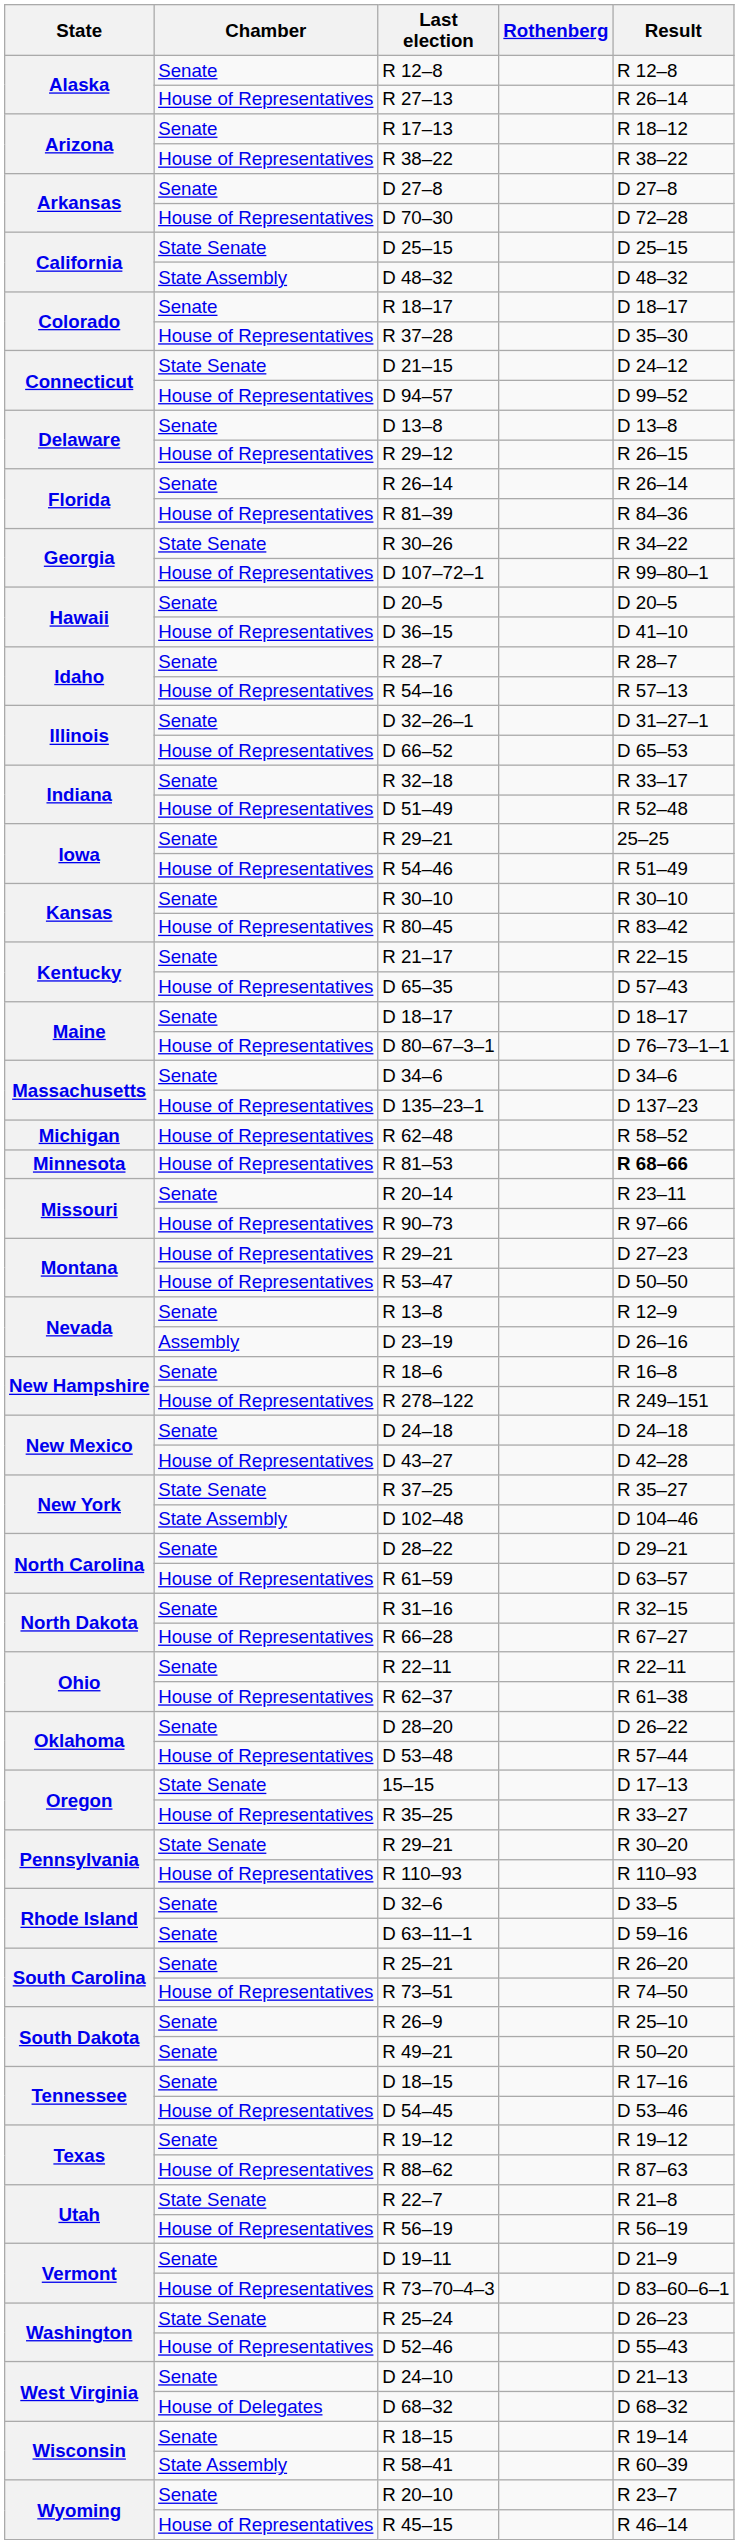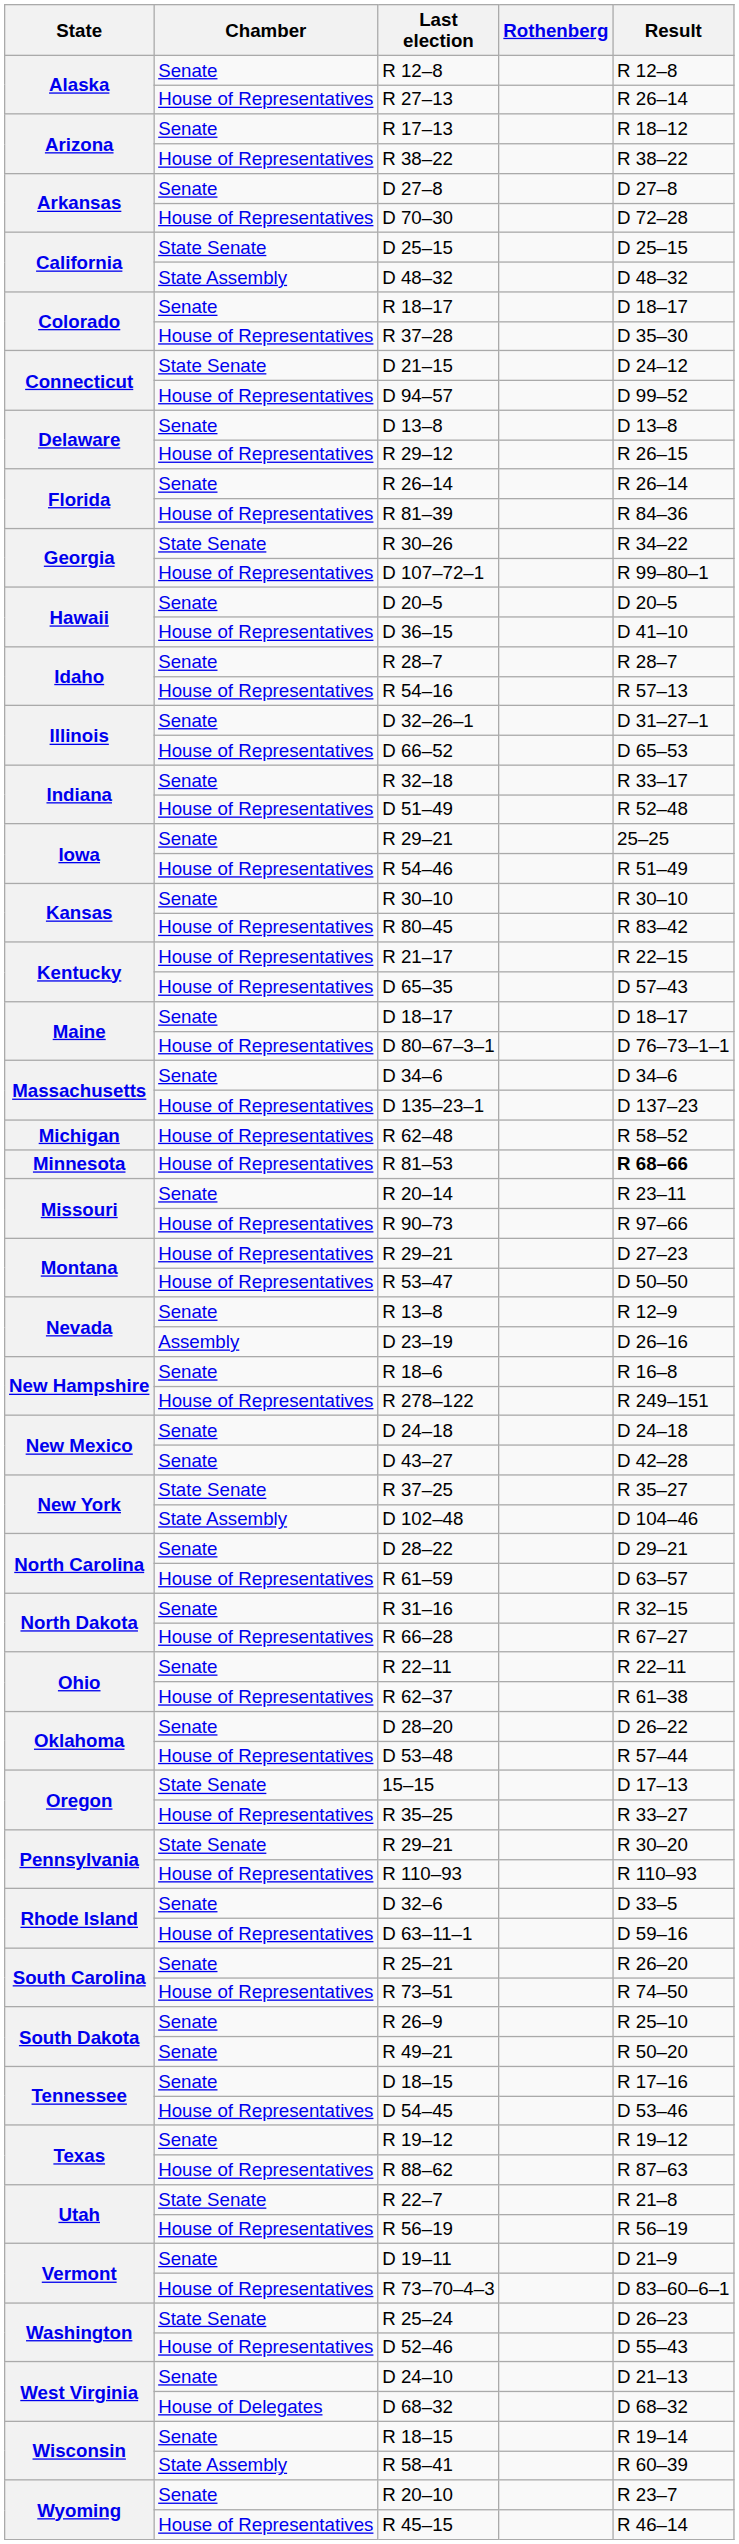 <table class="wikitable sortable" style="font-size:90%;">
 <tr>
 <th>State</th>
 <th>Chamber</th>
 <th>Last<br>election</th>
 <th><a href='#'>Rothenberg</a><br></th>
 <th>Result</th>
 </tr>
 <tr>
 <th rowspan="2"><a href='#'>Alaska</a></th>
 <td><a href='#'>Senate</a></td>
 <td>R 12–8</td>
 <td></td>
 <td>R 12–8</td>
 </tr>
 <tr>
 <td><a href='#'>House of Representatives</a></td>
 <td>R 27–13</td>
 <td></td>
 <td>R 26–14</td>
 </tr>
 <tr>
 <th rowspan="2"><a href='#'>Arizona</a></th>
 <td><a href='#'>Senate</a></td>
 <td>R 17–13</td>
 <td></td>
 <td>R 18–12</td>
 </tr>
 <tr>
 <td><a href='#'>House of Representatives</a></td>
 <td>R 38–22</td>
 <td></td>
 <td>R 38–22</td>
 </tr>
 <tr>
 <th rowspan="2"><a href='#'>Arkansas</a></th>
 <td><a href='#'>Senate</a></td>
 <td>D 27–8</td>
 <td></td>
 <td>D 27–8</td>
 </tr>
 <tr>
 <td><a href='#'>House of Representatives</a></td>
 <td>D 70–30</td>
 <td></td>
 <td>D 72–28</td>
 </tr>
 <tr>
 <th rowspan="2"><a href='#'>California</a></th>
 <td><a href='#'>State Senate</a></td>
 <td>D 25–15</td>
 <td></td>
 <td>D 25–15</td>
 </tr>
 <tr>
 <td><a href='#'>State Assembly</a></td>
 <td>D 48–32</td>
 <td></td>
 <td>D 48–32</td>
 </tr>
 <tr>
 <th rowspan="2"><a href='#'>Colorado</a></th>
 <td><a href='#'>Senate</a></td>
 <td>R 18–17</td>
 <td></td>
 <td>D 18–17</td>
 </tr>
 <tr>
 <td><a href='#'>House of Representatives</a></td>
 <td>R 37–28</td>
 <td></td>
 <td>D 35–30</td>
 </tr>
 <tr>
 <th rowspan="2"><a href='#'>Connecticut</a></th>
 <td><a href='#'>State Senate</a></td>
 <td>D 21–15</td>
 <td></td>
 <td>D 24–12</td>
 </tr>
 <tr>
 <td><a href='#'>House of Representatives</a></td>
 <td>D 94–57</td>
 <td></td>
 <td>D 99–52</td>
 </tr>
 <tr>
 <th rowspan="2"><a href='#'>Delaware</a></th>
 <td><a href='#'>Senate</a></td>
 <td>D 13–8</td>
 <td></td>
 <td>D 13–8</td>
 </tr>
 <tr>
 <td><a href='#'>House of Representatives</a></td>
 <td>R 29–12</td>
 <td></td>
 <td>R 26–15</td>
 </tr>
 <tr>
 <th rowspan="2"><a href='#'>Florida</a></th>
 <td><a href='#'>Senate</a></td>
 <td>R 26–14</td>
 <td></td>
 <td>R 26–14</td>
 </tr>
 <tr>
 <td><a href='#'>House of Representatives</a></td>
 <td>R 81–39</td>
 <td></td>
 <td>R 84–36</td>
 </tr>
 <tr>
 <th rowspan="2"><a href='#'>Georgia</a></th>
 <td><a href='#'>State Senate</a></td>
 <td>R 30–26</td>
 <td></td>
 <td>R 34–22</td>
 </tr>
 <tr>
 <td><a href='#'>House of Representatives</a></td>
 <td>D 107–72–1</td>
 <td></td>
 <td>R 99–80–1</td>
 </tr>
 <tr>
 <th rowspan="2"><a href='#'>Hawaii</a></th>
 <td><a href='#'>Senate</a></td>
 <td>D 20–5</td>
 <td></td>
 <td>D 20–5</td>
 </tr>
 <tr>
 <td><a href='#'>House of Representatives</a></td>
 <td>D 36–15</td>
 <td></td>
 <td>D 41–10</td>
 </tr>
 <tr>
 <th rowspan="2"><a href='#'>Idaho</a></th>
 <td><a href='#'>Senate</a></td>
 <td>R 28–7</td>
 <td></td>
 <td>R 28–7</td>
 </tr>
 <tr>
 <td><a href='#'>House of Representatives</a></td>
 <td>R 54–16</td>
 <td></td>
 <td>R 57–13</td>
 </tr>
 <tr>
 <th rowspan="2"><a href='#'>Illinois</a></th>
 <td><a href='#'>Senate</a></td>
 <td>D 32–26–1</td>
 <td></td>
 <td>D 31–27–1</td>
 </tr>
 <tr>
 <td><a href='#'>House of Representatives</a></td>
 <td>D 66–52</td>
 <td></td>
 <td>D 65–53</td>
 </tr>
 <tr>
 <th rowspan="2"><a href='#'>Indiana</a></th>
 <td><a href='#'>Senate</a></td>
 <td>R 32–18</td>
 <td></td>
 <td>R 33–17</td>
 </tr>
 <tr>
 <td><a href='#'>House of Representatives</a></td>
 <td>D 51–49</td>
 <td></td>
 <td>R 52–48</td>
 </tr>
 <tr>
 <th rowspan="2"><a href='#'>Iowa</a></th>
 <td><a href='#'>Senate</a></td>
 <td>R 29–21</td>
 <td></td>
 <td>25–25</td>
 </tr>
 <tr>
 <td><a href='#'>House of Representatives</a></td>
 <td>R 54–46</td>
 <td></td>
 <td>R 51–49</td>
 </tr>
 <tr>
 <th rowspan="2"><a href='#'>Kansas</a></th>
 <td><a href='#'>Senate</a></td>
 <td>R 30–10</td>
 <td></td>
 <td>R 30–10</td>
 </tr>
 <tr>
 <td><a href='#'>House of Representatives</a></td>
 <td>R 80–45</td>
 <td></td>
 <td>R 83–42</td>
 </tr>
 <tr>
 <th rowspan="2"><a href='#'>Kentucky</a></th>
-<td><a href='#'>Senate</a></td>
+<td><a href='#'>House of Representatives</a></td>
 <td>R 21–17</td>
 <td></td>
 <td>R 22–15</td>
 </tr>
 <tr>
 <td><a href='#'>House of Representatives</a></td>
 <td>D 65–35</td>
 <td></td>
 <td>D 57–43</td>
 </tr>
 <tr>
 <th rowspan="2"><a href='#'>Maine</a></th>
 <td><a href='#'>Senate</a></td>
 <td>D 18–17</td>
 <td></td>
 <td>D 18–17</td>
 </tr>
 <tr>
 <td><a href='#'>House of Representatives</a></td>
 <td>D 80–67–3–1</td>
 <td></td>
 <td>D 76–73–1–1</td>
 </tr>
 <tr>
 <th rowspan="2"><a href='#'>Massachusetts</a></th>
 <td><a href='#'>Senate</a></td>
 <td>D 34–6</td>
 <td></td>
 <td>D 34–6</td>
 </tr>
 <tr>
 <td><a href='#'>House of Representatives</a></td>
 <td>D 135–23–1</td>
 <td></td>
 <td>D 137–23</td>
 </tr>
 <tr>
 <th><a href='#'>Michigan</a></th>
 <td><a href='#'>House of Representatives</a></td>
 <td>R 62–48</td>
 <td></td>
 <td>R 58–52</td>
 </tr>
 <tr>
 <th><a href='#'>Minnesota</a></th>
 <td><a href='#'>House of Representatives</a></td>
 <td>R 81–53</td>
 <td></td>
 <td><strong>R 68–66</strong></td>
 </tr>
 <tr>
 <th rowspan="2"><a href='#'>Missouri</a></th>
 <td><a href='#'>Senate</a></td>
 <td>R 20–14</td>
 <td></td>
 <td>R 23–11</td>
 </tr>
 <tr>
 <td><a href='#'>House of Representatives</a></td>
 <td>R 90–73</td>
 <td></td>
 <td>R 97–66</td>
 </tr>
 <tr>
 <th rowspan="2"><a href='#'>Montana</a></th>
 <td><a href='#'>House of Representatives</a></td>
 <td>R 29–21</td>
 <td></td>
 <td>D 27–23</td>
 </tr>
 <tr>
 <td><a href='#'>House of Representatives</a></td>
 <td>R 53–47</td>
 <td></td>
 <td>D 50–50</td>
 </tr>
 <tr>
 <th rowspan="2"><a href='#'>Nevada</a></th>
 <td><a href='#'>Senate</a></td>
 <td>R 13–8</td>
 <td></td>
 <td>R 12–9</td>
 </tr>
 <tr>
 <td><a href='#'>Assembly</a></td>
 <td>D 23–19</td>
 <td></td>
 <td>D 26–16</td>
 </tr>
 <tr>
 <th rowspan="2"><a href='#'>New Hampshire</a></th>
 <td><a href='#'>Senate</a></td>
 <td>R 18–6</td>
 <td></td>
 <td>R 16–8</td>
 </tr>
 <tr>
 <td><a href='#'>House of Representatives</a></td>
 <td>R 278–122</td>
 <td></td>
 <td>R 249–151</td>
 </tr>
 <tr>
 <th rowspan="2"><a href='#'>New Mexico</a></th>
 <td><a href='#'>Senate</a></td>
 <td>D 24–18</td>
 <td></td>
 <td>D 24–18</td>
 </tr>
 <tr>
-<td><a href='#'>House of Representatives</a></td>
+<td><a href='#'>Senate</a></td>
 <td>D 43–27</td>
 <td></td>
 <td>D 42–28</td>
 </tr>
 <tr>
 <th rowspan="2"><a href='#'>New York</a></th>
 <td><a href='#'>State Senate</a></td>
 <td>R 37–25</td>
 <td></td>
 <td>R 35–27</td>
 </tr>
 <tr>
 <td><a href='#'>State Assembly</a></td>
 <td>D 102–48</td>
 <td></td>
 <td>D 104–46</td>
 </tr>
 <tr>
 <th rowspan="2"><a href='#'>North Carolina</a></th>
 <td><a href='#'>Senate</a></td>
 <td>D 28–22</td>
 <td></td>
 <td>D 29–21</td>
 </tr>
 <tr>
 <td><a href='#'>House of Representatives</a></td>
 <td>R 61–59</td>
 <td></td>
 <td>D 63–57</td>
 </tr>
 <tr>
 <th rowspan="2"><a href='#'>North Dakota</a></th>
 <td><a href='#'>Senate</a></td>
 <td>R 31–16</td>
 <td></td>
 <td>R 32–15</td>
 </tr>
 <tr>
 <td><a href='#'>House of Representatives</a></td>
 <td>R 66–28</td>
 <td></td>
 <td>R 67–27</td>
 </tr>
 <tr>
 <th rowspan="2"><a href='#'>Ohio</a></th>
 <td><a href='#'>Senate</a></td>
 <td>R 22–11</td>
 <td></td>
 <td>R 22–11</td>
 </tr>
 <tr>
 <td><a href='#'>House of Representatives</a></td>
 <td>R 62–37</td>
 <td></td>
 <td>R 61–38</td>
 </tr>
 <tr>
 <th rowspan="2"><a href='#'>Oklahoma</a></th>
 <td><a href='#'>Senate</a></td>
 <td>D 28–20</td>
 <td></td>
 <td>D 26–22</td>
 </tr>
 <tr>
 <td><a href='#'>House of Representatives</a></td>
 <td>D 53–48</td>
 <td></td>
 <td>R 57–44</td>
 </tr>
 <tr>
 <th rowspan="2"><a href='#'>Oregon</a></th>
 <td><a href='#'>State Senate</a></td>
 <td>15–15</td>
 <td></td>
 <td>D 17–13</td>
 </tr>
 <tr>
 <td><a href='#'>House of Representatives</a></td>
 <td>R 35–25</td>
 <td></td>
 <td>R 33–27</td>
 </tr>
 <tr>
 <th rowspan="2"><a href='#'>Pennsylvania</a></th>
 <td><a href='#'>State Senate</a></td>
 <td>R 29–21</td>
 <td></td>
 <td>R 30–20</td>
 </tr>
 <tr>
 <td><a href='#'>House of Representatives</a></td>
 <td>R 110–93</td>
 <td></td>
 <td>R 110–93</td>
 </tr>
 <tr>
 <th rowspan="2"><a href='#'>Rhode Island</a></th>
 <td><a href='#'>Senate</a></td>
 <td>D 32–6</td>
 <td></td>
 <td>D 33–5</td>
 </tr>
 <tr>
-<td><a href='#'>Senate</a></td>
+<td><a href='#'>House of Representatives</a></td>
 <td>D 63–11–1</td>
 <td></td>
 <td>D 59–16</td>
 </tr>
 <tr>
 <th rowspan="2"><a href='#'>South Carolina</a></th>
 <td><a href='#'>Senate</a></td>
 <td>R 25–21</td>
 <td></td>
 <td>R 26–20</td>
 </tr>
 <tr>
 <td><a href='#'>House of Representatives</a></td>
 <td>R 73–51</td>
 <td></td>
 <td>R 74–50</td>
 </tr>
 <tr>
 <th rowspan="2"><a href='#'>South Dakota</a></th>
 <td><a href='#'>Senate</a></td>
 <td>R 26–9</td>
 <td></td>
 <td>R 25–10</td>
 </tr>
 <tr>
 <td><a href='#'>Senate</a></td>
 <td>R 49–21</td>
 <td></td>
 <td>R 50–20</td>
 </tr>
 <tr>
 <th rowspan="2"><a href='#'>Tennessee</a></th>
 <td><a href='#'>Senate</a></td>
 <td>D 18–15</td>
 <td></td>
 <td>R 17–16</td>
 </tr>
 <tr>
 <td><a href='#'>House of Representatives</a></td>
 <td>D 54–45</td>
 <td></td>
 <td>D 53–46</td>
 </tr>
 <tr>
 <th rowspan="2"><a href='#'>Texas</a></th>
 <td><a href='#'>Senate</a></td>
 <td>R 19–12</td>
 <td></td>
 <td>R 19–12</td>
 </tr>
 <tr>
 <td><a href='#'>House of Representatives</a></td>
 <td>R 88–62</td>
 <td></td>
 <td>R 87–63</td>
 </tr>
 <tr>
 <th rowspan="2"><a href='#'>Utah</a></th>
 <td><a href='#'>State Senate</a></td>
 <td>R 22–7</td>
 <td></td>
 <td>R 21–8</td>
 </tr>
 <tr>
 <td><a href='#'>House of Representatives</a></td>
 <td>R 56–19</td>
 <td></td>
 <td>R 56–19</td>
 </tr>
 <tr>
 <th rowspan="2"><a href='#'>Vermont</a></th>
 <td><a href='#'>Senate</a></td>
 <td>D 19–11</td>
 <td></td>
 <td>D 21–9</td>
 </tr>
 <tr>
 <td><a href='#'>House of Representatives</a></td>
 <td>R 73–70–4–3</td>
 <td></td>
 <td>D 83–60–6–1</td>
 </tr>
 <tr>
 <th rowspan="2"><a href='#'>Washington</a></th>
 <td><a href='#'>State Senate</a></td>
 <td>R 25–24</td>
 <td></td>
 <td>D 26–23</td>
 </tr>
 <tr>
 <td><a href='#'>House of Representatives</a></td>
 <td>D 52–46</td>
 <td></td>
 <td>D 55–43</td>
 </tr>
 <tr>
 <th rowspan="2"><a href='#'>West Virginia</a></th>
 <td><a href='#'>Senate</a></td>
 <td>D 24–10</td>
 <td></td>
 <td>D 21–13</td>
 </tr>
 <tr>
 <td><a href='#'>House of Delegates</a></td>
 <td>D 68–32</td>
 <td></td>
 <td>D 68–32</td>
 </tr>
 <tr>
 <th rowspan="2"><a href='#'>Wisconsin</a></th>
 <td><a href='#'>Senate</a></td>
 <td>R 18–15</td>
 <td></td>
 <td>R 19–14</td>
 </tr>
 <tr>
 <td><a href='#'>State Assembly</a></td>
 <td>R 58–41</td>
 <td></td>
 <td>R 60–39</td>
 </tr>
 <tr>
 <th rowspan="2"><a href='#'>Wyoming</a></th>
 <td><a href='#'>Senate</a></td>
 <td>R 20–10</td>
 <td></td>
 <td>R 23–7</td>
 </tr>
 <tr>
 <td><a href='#'>House of Representatives</a></td>
 <td>R 45–15</td>
 <td></td>
 <td>R 46–14</td>
 </tr>
 </table>
